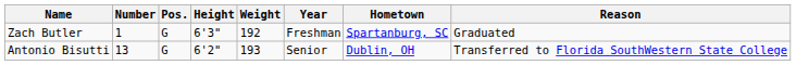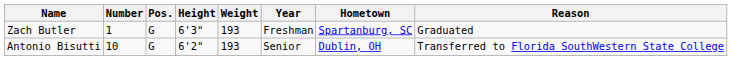 <table class="wikitable sortable" border="1">
 <tr align=center>
 <th style= >Name</th>
 <th style= >Number</th>
 <th style= >Pos.</th>
 <th style= >Height</th>
 <th style= >Weight</th>
 <th style= >Year</th>
 <th style= >Hometown</th>
 <th style= >Reason</th>
 </tr>
 <tr>
 <td>Zach Butler</td>
 <td>1</td>
 <td>G</td>
 <td>6'3"</td>
-<td>192</td>
+<td>193</td>
 <td>Freshman</td>
 <td><a href='#'>Spartanburg, SC</a></td>
 <td>Graduated</td>
 </tr>
 <tr>
 <td>Antonio Bisutti</td>
-<td>13</td>
+<td>10</td>
 <td>G</td>
 <td>6'2"</td>
 <td>193</td>
 <td>Senior</td>
 <td><a href='#'>Dublin, OH</a></td>
 <td>Transferred to <a href='#'>Florida SouthWestern State College</a></td>
 </tr>
 </table>
